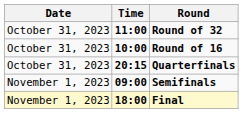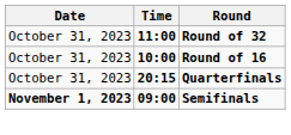 <table class="wikitable">
 <tr>
 <th>Date</th>
 <th>Time</th>
 <th>Round</th>
 </tr>
 <tr>
 <td>October 31, 2023</td>
 <td><strong>11:00</strong></td>
 <td><strong>Round of 32</strong></td>
 </tr>
 <tr>
 <td>October 31, 2023</td>
 <td><strong>10:00</strong></td>
 <td><strong>Round of 16</strong></td>
 </tr>
 <tr>
 <td>October 31, 2023</td>
 <td><strong>20:15</strong></td>
 <td><strong>Quarterfinals</strong></td>
 </tr>
 <tr>
-<td>November 1, 2023</td>
+<td><strong>November 1, 2023</strong></td>
 <td><strong>09:00</strong></td>
 <td><strong>Semifinals</strong></td>
 </tr>
-<tr style=background:lemonchiffon>
-<td>November 1, 2023</td>
-<td><strong>18:00</strong></td>
-<td><strong>Final</strong></td>
-</tr>
 </table>
